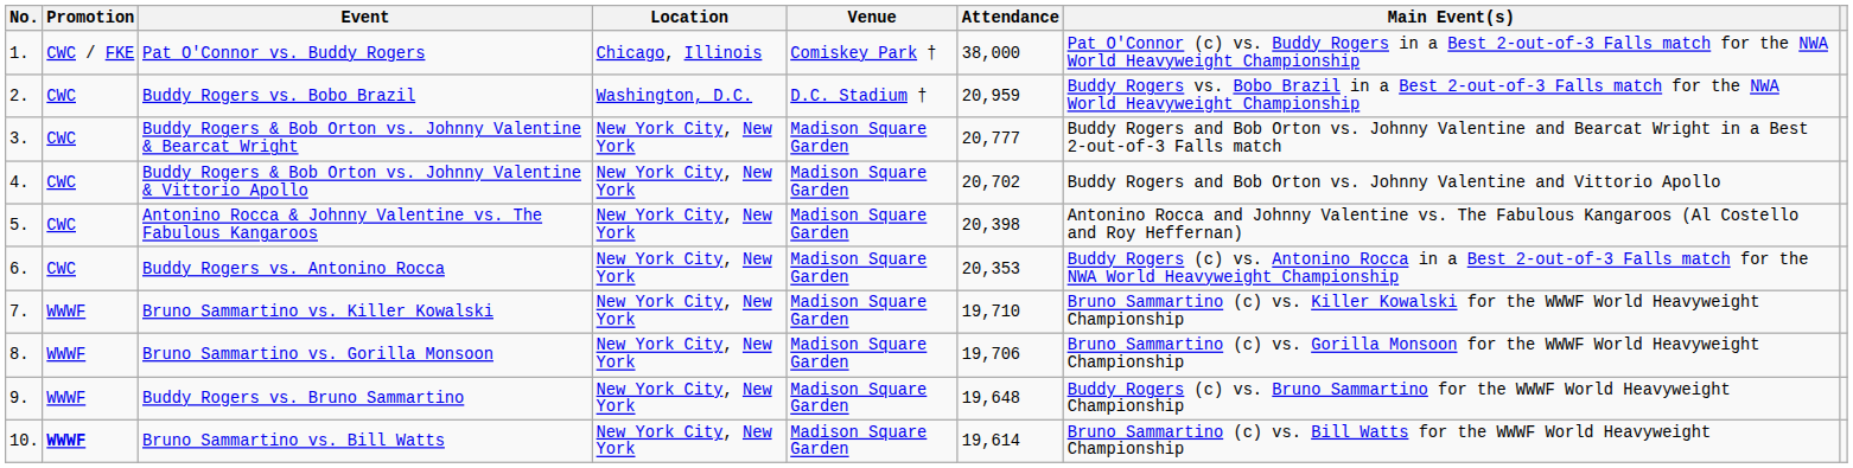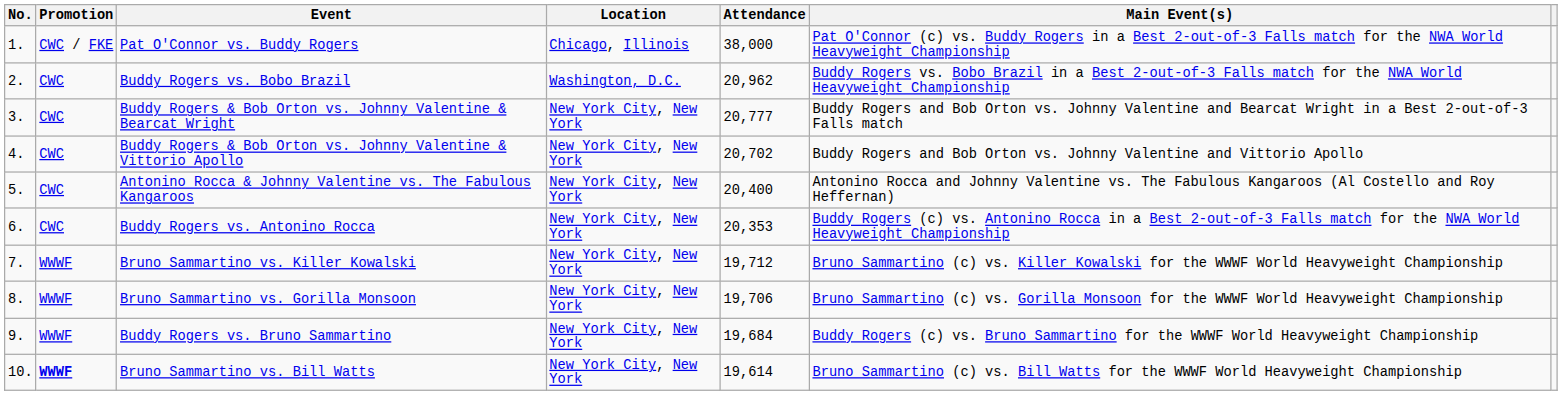 <table class="wikitable sortable" style="font-size:85%;">
 <tr>
 <th>No.</th>
 <th>Promotion</th>
 <th>Event</th>
 <th>Location</th>
-<th>Venue</th>
 <th>Attendance</th>
 <th class=unsortable>Main Event(s)</th>
 <th class=unsortable></th>
 </tr>
 <tr>
 <td>1.</td>
 <td><a href='#'>CWC</a> / <a href='#'>FKE</a></td>
 <td><a href='#'>Pat O'Connor vs. Buddy Rogers</a> <br> </td>
 <td><a href='#'>Chicago</a>, <a href='#'>Illinois</a></td>
-<td><a href='#'>Comiskey Park</a> †</td>
 <td>38,000</td>
 <td><a href='#'>Pat O'Connor</a> (c) vs. <a href='#'>Buddy Rogers</a> in a <a href='#'>Best 2-out-of-3 Falls match</a> for the <a href='#'>NWA World Heavyweight Championship</a></td>
 <td></td>
 </tr>
 <tr>
 <td>2.</td>
 <td><a href='#'>CWC</a></td>
 <td><a href='#'>Buddy Rogers vs. Bobo Brazil</a> <br> </td>
 <td><a href='#'>Washington, D.C.</a></td>
-<td><a href='#'>D.C. Stadium</a> †</td>
-<td>20,959</td>
+<td>20,962</td>
 <td><a href='#'>Buddy Rogers</a> vs. <a href='#'>Bobo Brazil</a> in a <a href='#'>Best 2-out-of-3 Falls match</a> for the <a href='#'>NWA World Heavyweight Championship</a></td>
 <td></td>
 </tr>
 <tr>
 <td>3.</td>
 <td><a href='#'>CWC</a></td>
 <td><a href='#'>Buddy Rogers & Bob Orton vs. Johnny Valentine & Bearcat Wright</a> <br> </td>
 <td><a href='#'>New York City</a>, <a href='#'>New York</a></td>
-<td><a href='#'>Madison Square Garden</a></td>
 <td>20,777</td>
 <td>Buddy Rogers and Bob Orton vs. Johnny Valentine and Bearcat Wright in a Best 2-out-of-3 Falls match</td>
 <td></td>
 </tr>
 <tr>
 <td>4.</td>
 <td><a href='#'>CWC</a></td>
 <td><a href='#'>Buddy Rogers & Bob Orton vs. Johnny Valentine & Vittorio Apollo</a> <br> </td>
 <td><a href='#'>New York City</a>, <a href='#'>New York</a></td>
-<td><a href='#'>Madison Square Garden</a></td>
 <td>20,702</td>
 <td>Buddy Rogers and Bob Orton vs. Johnny Valentine and Vittorio Apollo</td>
 <td></td>
 </tr>
 <tr>
 <td>5.</td>
 <td><a href='#'>CWC</a></td>
 <td><a href='#'>Antonino Rocca & Johnny Valentine vs. The Fabulous Kangaroos</a> <br> </td>
 <td><a href='#'>New York City</a>, <a href='#'>New York</a></td>
-<td><a href='#'>Madison Square Garden</a></td>
-<td>20,398</td>
+<td>20,400</td>
 <td>Antonino Rocca and Johnny Valentine vs. The Fabulous Kangaroos (Al Costello and Roy Heffernan)</td>
 <td></td>
 </tr>
 <tr>
 <td>6.</td>
 <td><a href='#'>CWC</a></td>
 <td><a href='#'>Buddy Rogers vs. Antonino Rocca</a> <br> </td>
 <td><a href='#'>New York City</a>, <a href='#'>New York</a></td>
-<td><a href='#'>Madison Square Garden</a></td>
 <td>20,353</td>
 <td><a href='#'>Buddy Rogers</a> (c) vs. <a href='#'>Antonino Rocca</a> in a <a href='#'>Best 2-out-of-3 Falls match</a> for the <a href='#'>NWA World Heavyweight Championship</a></td>
 <td></td>
 </tr>
 <tr>
 <td>7.</td>
 <td><a href='#'>WWWF</a></td>
 <td><a href='#'>Bruno Sammartino vs. Killer Kowalski</a> <br> </td>
 <td><a href='#'>New York City</a>, <a href='#'>New York</a></td>
-<td><a href='#'>Madison Square Garden</a></td>
-<td>19,710</td>
+<td>19,712</td>
 <td><a href='#'>Bruno Sammartino</a> (c) vs. <a href='#'>Killer Kowalski</a> for the WWWF World Heavyweight Championship</td>
 <td></td>
 </tr>
 <tr>
 <td>8.</td>
 <td><a href='#'>WWWF</a></td>
 <td><a href='#'>Bruno Sammartino vs. Gorilla Monsoon</a> <br> </td>
 <td><a href='#'>New York City</a>, <a href='#'>New York</a></td>
-<td><a href='#'>Madison Square Garden</a></td>
 <td>19,706</td>
 <td><a href='#'>Bruno Sammartino</a> (c) vs. <a href='#'>Gorilla Monsoon</a> for the WWWF World Heavyweight Championship</td>
 <td></td>
 </tr>
 <tr>
 <td>9.</td>
 <td><a href='#'>WWWF</a></td>
 <td><a href='#'>Buddy Rogers vs. Bruno Sammartino</a> <br> </td>
 <td><a href='#'>New York City</a>, <a href='#'>New York</a></td>
-<td><a href='#'>Madison Square Garden</a></td>
-<td>19,648</td>
+<td>19,684</td>
 <td><a href='#'>Buddy Rogers</a> (c) vs. <a href='#'>Bruno Sammartino</a> for the WWWF World Heavyweight Championship</td>
 <td></td>
 </tr>
 <tr>
 <td>10.</td>
 <td><strong><a href='#'>WWWF</a></strong></td>
 <td><a href='#'>Bruno Sammartino vs. Bill Watts</a> <br> </td>
 <td><a href='#'>New York City</a>, <a href='#'>New York</a></td>
-<td><a href='#'>Madison Square Garden</a></td>
 <td>19,614</td>
 <td><a href='#'>Bruno Sammartino</a> (c) vs. <a href='#'>Bill Watts</a> for the WWWF World Heavyweight Championship</td>
 <td></td>
 </tr>
 </table>
